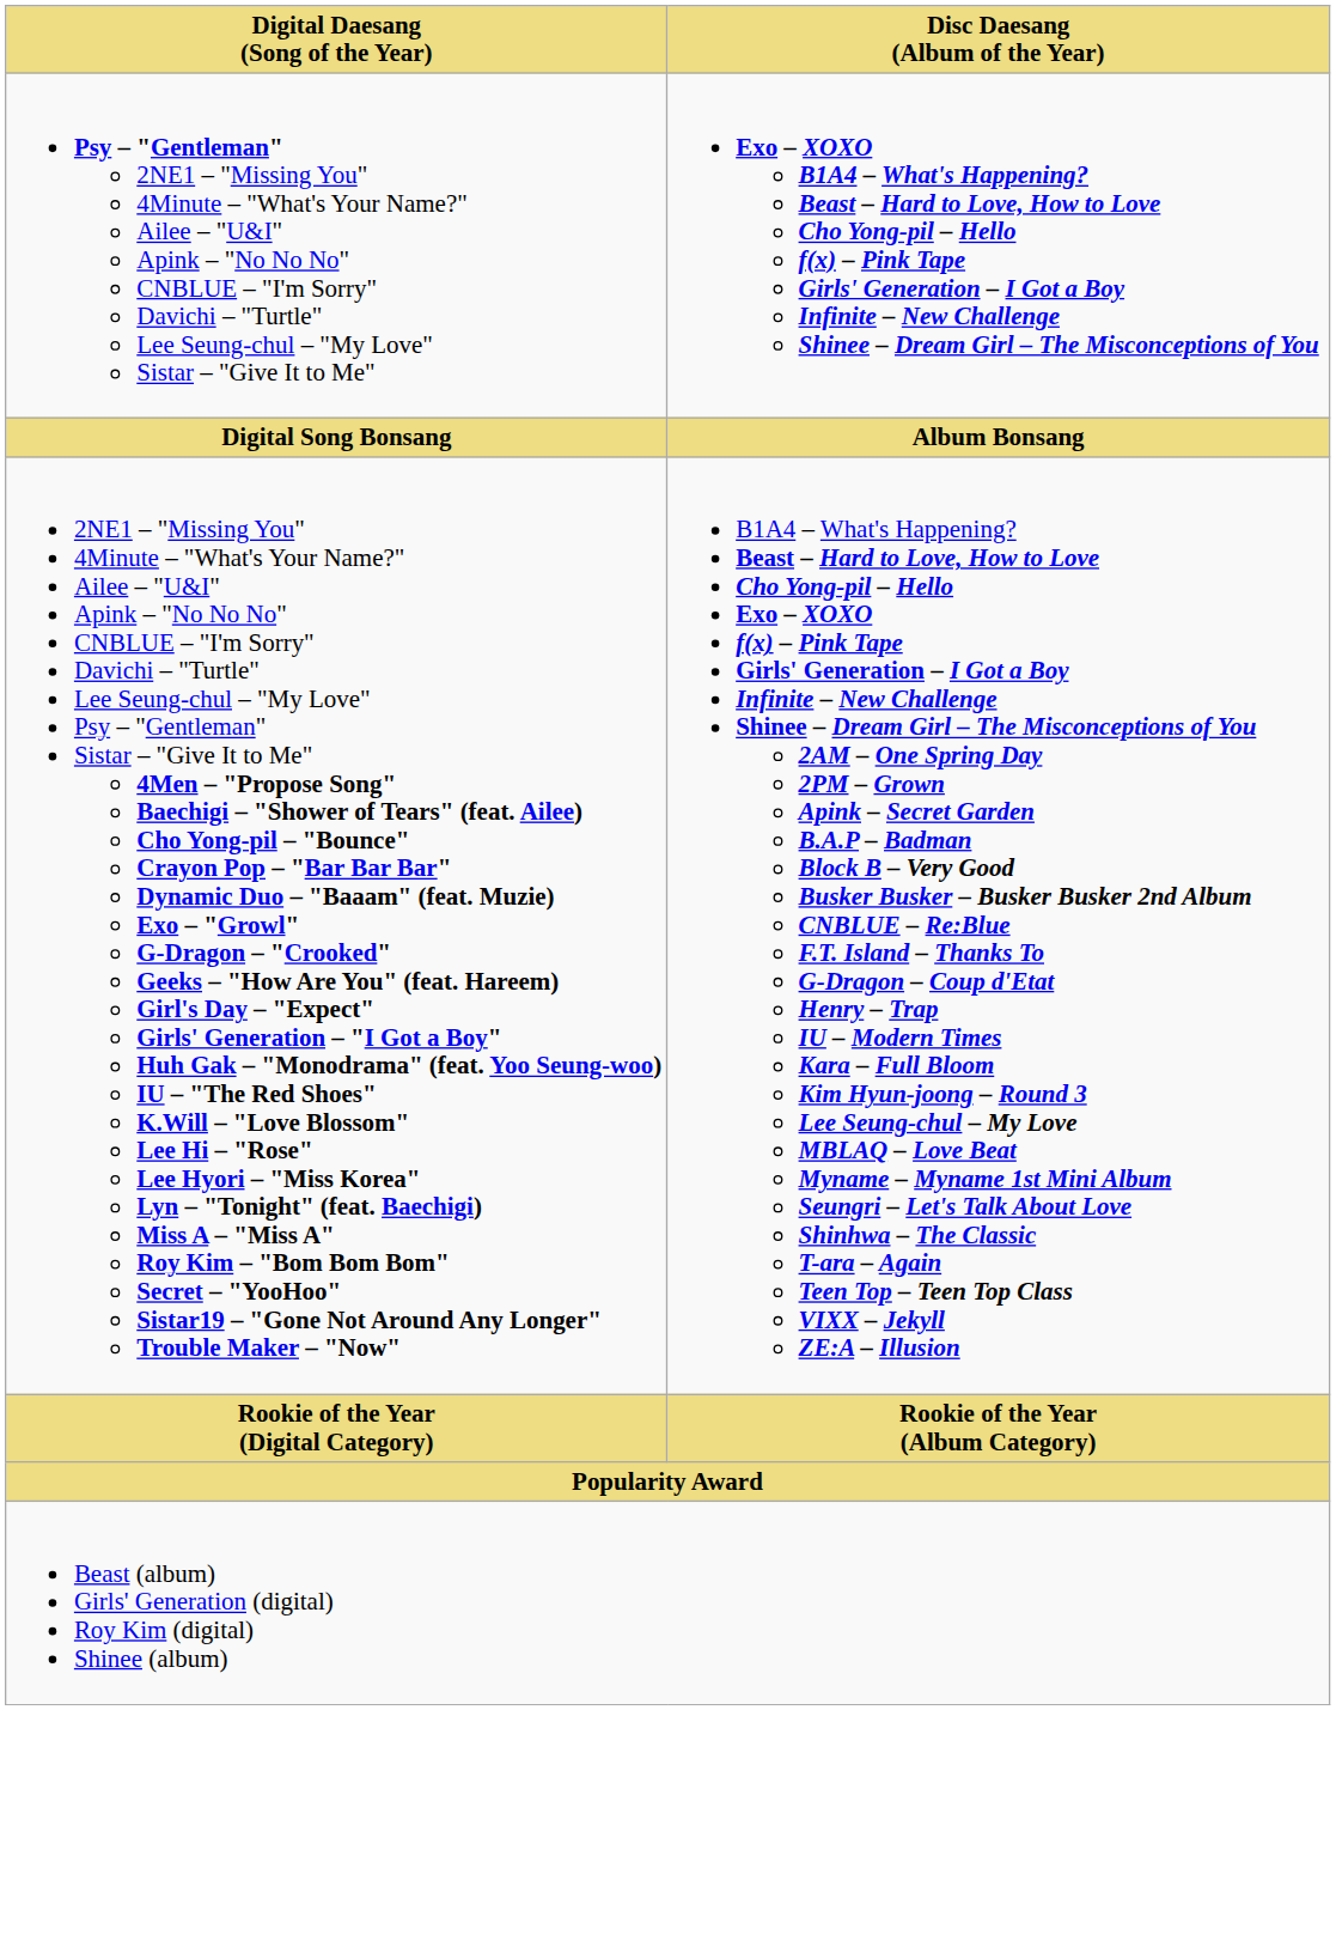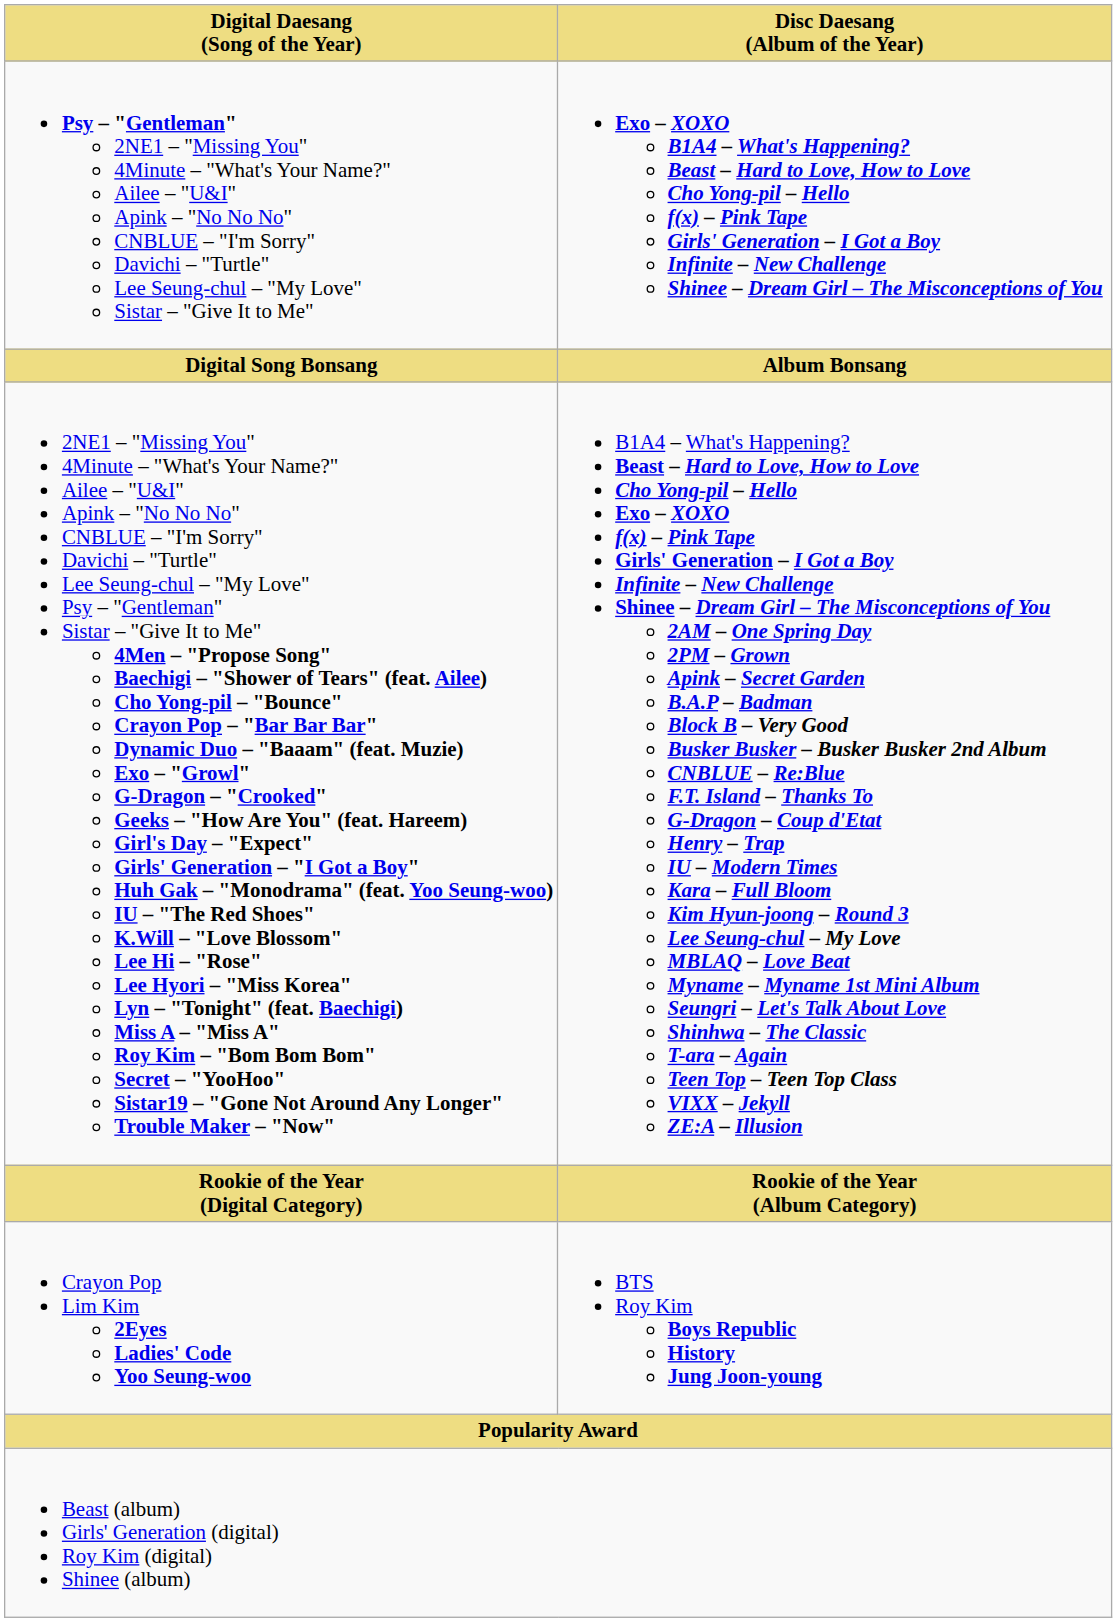 <table class="wikitable">
 <tr>
 <th scope="col" style="background:#EEDD82; width:50%">Digital Daesang<br>(Song of the Year)</th>
 <th scope="col" style="background:#EEDD82; width:50%">Disc Daesang<br>(Album of the Year)</th>
 </tr>
 <tr>
 <td style="vertical-align:top"><br><ul><li><strong><a href='#'>Psy</a> – "<a href='#'>Gentleman</a>"</strong><ul><li><a href='#'>2NE1</a> – "<a href='#'>Missing You</a>"</li><li><a href='#'>4Minute</a> – "What's Your Name?"</li><li><a href='#'>Ailee</a> – "<a href='#'>U&I</a>"</li><li><a href='#'>Apink</a> – "<a href='#'>No No No</a>"</li><li><a href='#'>CNBLUE</a> – "I'm Sorry"</li><li><a href='#'>Davichi</a> – "Turtle"</li><li><a href='#'>Lee Seung-chul</a> – "My Love"</li><li><a href='#'>Sistar</a> – "Give It to Me"</li></ul></li></ul></td>
 <td style="vertical-align:top"><br><ul><li><strong><a href='#'>Exo</a> – <em><a href='#'>XOXO</a><strong><em><ul><li><a href='#'>B1A4</a> – </em><a href='#'>What's Happening?</a><em></li><li><a href='#'>Beast</a> – </em><a href='#'>Hard to Love, How to Love</a><em></li><li><a href='#'>Cho Yong-pil</a> – </em><a href='#'>Hello</a><em></li><li><a href='#'>f(x)</a> – </em><a href='#'>Pink Tape</a><em></li><li><a href='#'>Girls' Generation</a> – </em><a href='#'>I Got a Boy</a><em></li><li><a href='#'>Infinite</a> – </em><a href='#'>New Challenge</a><em></li><li><a href='#'>Shinee</a> – </em><a href='#'>Dream Girl – The Misconceptions of You</a><em></li></ul></li></ul></td>
 </tr>
 <tr>
 <th scope="col" style="background:#EEDD82; width:50%">Digital Song Bonsang</th>
 <th scope="col" style="background:#EEDD82; width:50%">Album Bonsang</th>
 </tr>
 <tr>
 <td style="vertical-align:top"><br><ul><li></strong><a href='#'>2NE1</a> – "<a href='#'>Missing You</a>"<strong></li><li></strong><a href='#'>4Minute</a> – "What's Your Name?"<strong></li><li></strong><a href='#'>Ailee</a> – "<a href='#'>U&I</a>"<strong></li><li></strong><a href='#'>Apink</a> – "<a href='#'>No No No</a>"<strong></li><li></strong><a href='#'>CNBLUE</a> – "I'm Sorry"<strong></li><li></strong><a href='#'>Davichi</a> – "Turtle"<strong></li><li></strong><a href='#'>Lee Seung-chul</a> – "My Love"<strong></li><li></strong><a href='#'>Psy</a> – "<a href='#'>Gentleman</a>"<strong></li><li></strong><a href='#'>Sistar</a> – "Give It to Me"<strong><ul><li><a href='#'>4Men</a> – "Propose Song"</li><li><a href='#'>Baechigi</a> – "Shower of Tears" (feat. <a href='#'>Ailee</a>)</li><li><a href='#'>Cho Yong-pil</a> – "Bounce"</li><li><a href='#'>Crayon Pop</a> – "<a href='#'>Bar Bar Bar</a>"</li><li><a href='#'>Dynamic Duo</a> – "Baaam" (feat. Muzie)</li><li><a href='#'>Exo</a> – "<a href='#'>Growl</a>"</li><li><a href='#'>G-Dragon</a> – "<a href='#'>Crooked</a>"</li><li><a href='#'>Geeks</a> – "How Are You" (feat. Hareem)</li><li><a href='#'>Girl's Day</a> – "Expect"</li><li><a href='#'>Girls' Generation</a> – "<a href='#'>I Got a Boy</a>"</li><li><a href='#'>Huh Gak</a> – "Monodrama" (feat. <a href='#'>Yoo Seung-woo</a>)</li><li><a href='#'>IU</a> – "The Red Shoes"</li><li><a href='#'>K.Will</a> – "Love Blossom"</li><li><a href='#'>Lee Hi</a> – "Rose"</li><li><a href='#'>Lee Hyori</a> – "Miss Korea"</li><li><a href='#'>Lyn</a> – "Tonight" (feat. <a href='#'>Baechigi</a>)</li><li><a href='#'>Miss A</a> – "Miss A"</li><li><a href='#'>Roy Kim</a> – "Bom Bom Bom"</li><li><a href='#'>Secret</a> – "YooHoo"</li><li><a href='#'>Sistar19</a> – "Gone Not Around Any Longer"</li><li><a href='#'>Trouble Maker</a> – "Now"</li></ul></li></ul></td>
 <td style="vertical-align:top"><br><ul><li></strong><a href='#'>B1A4</a> – </em><a href='#'>What's Happening?</a></em></strong></li><li><strong><a href='#'>Beast</a> – <em><a href='#'>Hard to Love, How to Love</a><strong><em></li><li></strong><a href='#'>Cho Yong-pil</a> – </em><a href='#'>Hello</a></em></strong></li><li><strong><a href='#'>Exo</a> – <em><a href='#'>XOXO</a><strong><em></li><li></strong><a href='#'>f(x)</a> – </em><a href='#'>Pink Tape</a></em></strong></li><li><strong><a href='#'>Girls' Generation</a> – <em><a href='#'>I Got a Boy</a><strong><em></li><li></strong><a href='#'>Infinite</a> – </em><a href='#'>New Challenge</a></em></strong></li><li><strong><a href='#'>Shinee</a> – <em><a href='#'>Dream Girl – The Misconceptions of You</a><strong><em><ul><li><a href='#'>2AM</a> – </em><a href='#'>One Spring Day</a><em></li><li><a href='#'>2PM</a> – </em><a href='#'>Grown</a><em></li><li><a href='#'>Apink</a> – </em><a href='#'>Secret Garden</a><em></li><li><a href='#'>B.A.P</a> – </em><a href='#'>Badman</a><em></li><li><a href='#'>Block B</a> – </em>Very Good<em></li><li><a href='#'>Busker Busker</a> – </em>Busker Busker 2nd Album<em></li><li><a href='#'>CNBLUE</a> – </em><a href='#'>Re:Blue</a><em></li><li><a href='#'>F.T. Island</a> – </em><a href='#'>Thanks To</a><em></li><li><a href='#'>G-Dragon</a> – </em><a href='#'>Coup d'Etat</a><em></li><li><a href='#'>Henry</a> – </em><a href='#'>Trap</a><em></li><li><a href='#'>IU</a> – </em><a href='#'>Modern Times</a><em></li><li><a href='#'>Kara</a> – </em><a href='#'>Full Bloom</a><em></li><li><a href='#'>Kim Hyun-joong</a> – </em><a href='#'>Round 3</a><em></li><li><a href='#'>Lee Seung-chul</a> – </em>My Love<em></li><li><a href='#'>MBLAQ</a> – </em><a href='#'>Love Beat</a><em></li><li><a href='#'>Myname</a> – </em><a href='#'>Myname 1st Mini Album</a><em></li><li><a href='#'>Seungri</a> – </em><a href='#'>Let's Talk About Love</a><em></li><li><a href='#'>Shinhwa</a> – </em><a href='#'>The Classic</a><em></li><li><a href='#'>T-ara</a> – </em><a href='#'>Again</a><em></li><li><a href='#'>Teen Top</a> – </em>Teen Top Class<em></li><li><a href='#'>VIXX</a> – </em><a href='#'>Jekyll</a><em></li><li><a href='#'>ZE:A</a> – </em><a href='#'>Illusion</a><em></li></ul></li></ul></td>
 </tr>
 <tr>
 <th scope="col" style="background:#EEDD82; width:50%">Rookie of the Year<br>(Digital Category)</th>
 <th scope="col" style="background:#EEDD82; width:50%">Rookie of the Year<br>(Album Category)</th>
 </tr>
 <tr>
+<td style="vertical-align:top"><br><ul><li></strong><a href='#'>Crayon Pop</a><strong></li><li></strong><a href='#'>Lim Kim</a><strong><ul><li><a href='#'>2Eyes</a></li><li><a href='#'>Ladies' Code</a></li><li><a href='#'>Yoo Seung-woo</a></li></ul></li></ul></td>
+<td style="vertical-align:top"><br><ul><li></strong><a href='#'>BTS</a><strong></li><li></strong><a href='#'>Roy Kim</a><strong><ul><li><a href='#'>Boys Republic</a></li><li><a href='#'>History</a></li><li><a href='#'>Jung Joon-young</a></li></ul></li></ul></td>
+</tr>
+<tr>
 <th scope="col" style="background:#EEDD82;" colspan="2">Popularity Award</th>
 </tr>
 <tr>
 <td style="vertical-align:top" colspan="2"><br><ul><li></strong><a href='#'>Beast</a> (album)<strong></li><li></strong><a href='#'>Girls' Generation</a> (digital)<strong></li><li></strong><a href='#'>Roy Kim</a> (digital)<strong></li><li></strong><a href='#'>Shinee</a> (album)<strong></li></ul></td>
 </tr>
 </table>
